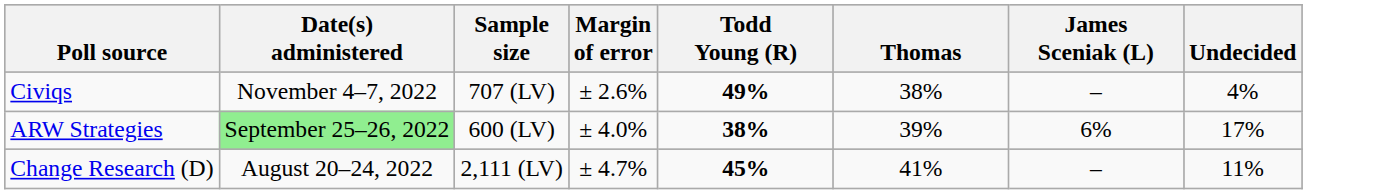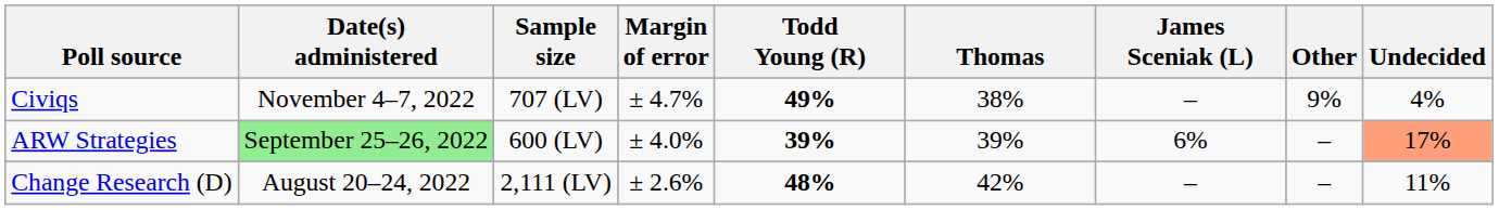 <table class="wikitable" style="font-size:90%;text-align:center;">
 <tr valign="bottom">
 <th>Poll source</th>
 <th>Date(s)<br>administered</th>
 <th>Sample<br>size</th>
 <th>Margin<br>of error</th>
 <th style="width:100px;">Todd<br>Young (R)</th>
 <th style="width:100px;">Thomas<br></th>
 <th style="width:100px;">James<br> Sceniak (L)</th>
+<th>Other</th>
 <th>Undecided</th>
 </tr>
 <tr>
 <td style="text-align:left;"><a href='#'>Civiqs</a></td>
 <td>November 4–7, 2022</td>
 <td>707 (LV)</td>
-<td>± 2.6%</td>
+<td>± 4.7%</td>
 <td><strong>49%</strong></td>
 <td>38%</td>
 <td>–</td>
+<td>9%</td>
 <td>4%</td>
 </tr>
 <tr>
 <td style="text-align:left;"><a href='#'>ARW Strategies</a></td>
 <td style="background: lightgreen;">September 25–26, 2022</td>
 <td>600 (LV)</td>
 <td>± 4.0%</td>
-<td><strong>38%</strong></td>
+<td><strong>39%</strong></td>
 <td>39%</td>
 <td>6%</td>
-<td>17%</td>
+<td>–</td>
+<td style="background: lightsalmon;">17%</td>
 </tr>
 <tr>
 <td style="text-align:left;"><a href='#'>Change Research</a> (D)</td>
 <td>August 20–24, 2022</td>
 <td>2,111 (LV)</td>
-<td>± 4.7%</td>
-<td><strong>45%</strong></td>
-<td>41%</td>
+<td>± 2.6%</td>
+<td><strong>48%</strong></td>
+<td>42%</td>
+<td>–</td>
 <td>–</td>
 <td>11%</td>
 </tr>
 </table>
